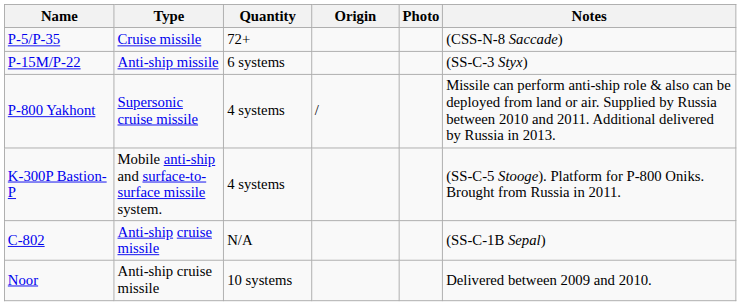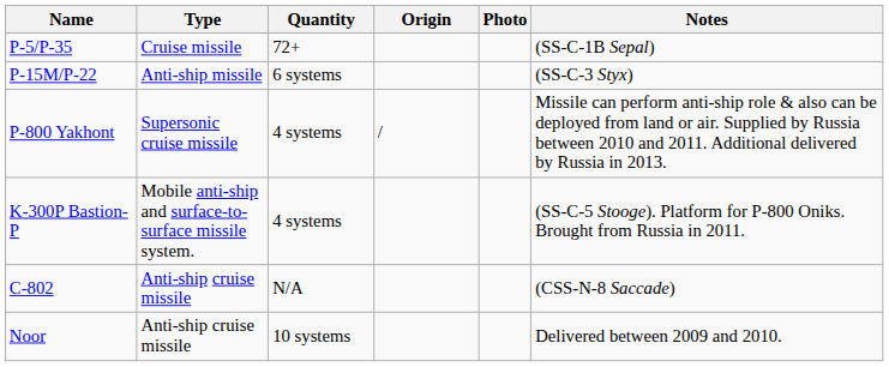 <table class="wikitable" style="width:90%;">
 <tr>
 <th style="width:15%;">Name</th>
 <th style="width:15%;">Type</th>
 <th style="width:12%;">Quantity</th>
 <th style="width:12%;">Origin</th>
 <th>Photo</th>
 <th>Notes</th>
 </tr>
 <tr>
 <td><a href='#'>P-5/P-35</a></td>
 <td><a href='#'>Cruise missile</a></td>
 <td>72+</td>
 <td></td>
 <td></td>
-<td>(CSS-N-8 <em>Saccade</em>)</td>
+<td>(SS-C-1B <em>Sepal</em>)</td>
 </tr>
 <tr>
 <td><a href='#'>P-15M/P-22</a></td>
 <td><a href='#'>Anti-ship missile</a></td>
 <td>6 systems</td>
 <td></td>
 <td></td>
 <td>(SS-C-3 <em>Styx</em>)</td>
 </tr>
 <tr>
 <td><a href='#'>P-800 Yakhont</a></td>
 <td><a href='#'>Supersonic cruise missile</a></td>
 <td>4 systems</td>
 <td> /<br></td>
 <td></td>
 <td>Missile can perform anti-ship  role & also can be deployed from land or air. Supplied by Russia between 2010 and 2011. Additional delivered by Russia in 2013.</td>
 </tr>
 <tr>
 <td><a href='#'>K-300P Bastion-P</a></td>
 <td>Mobile <a href='#'>anti-ship</a> and <a href='#'>surface-to-surface missile</a> system.</td>
 <td>4 systems</td>
 <td></td>
 <td></td>
 <td>(SS-C-5 <em>Stooge</em>). Platform for P-800 Oniks. Brought from Russia in 2011.</td>
 </tr>
 <tr>
 <td><a href='#'>C-802</a></td>
 <td><a href='#'>Anti-ship</a> <a href='#'>cruise missile</a></td>
 <td>N/A</td>
 <td></td>
 <td></td>
-<td>(SS-C-1B <em>Sepal</em>)</td>
+<td>(CSS-N-8 <em>Saccade</em>)</td>
 </tr>
 <tr>
 <td><a href='#'>Noor</a></td>
 <td>Anti-ship cruise missile</td>
 <td>10 systems</td>
 <td></td>
 <td></td>
 <td>Delivered between 2009 and 2010.</td>
 </tr>
 </table>
